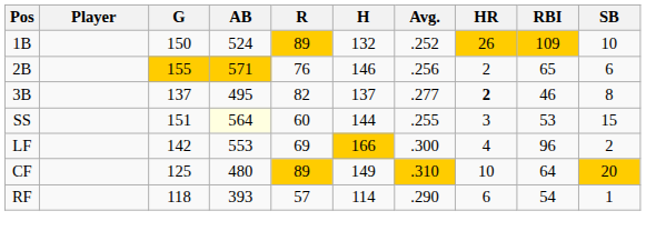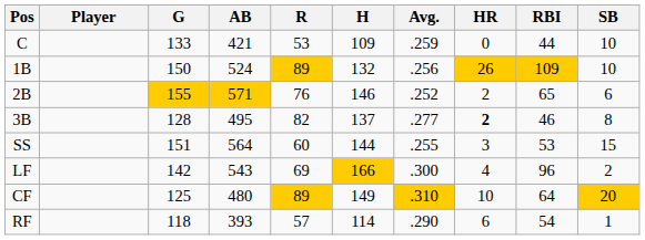 <table class="wikitable sortable">
 <tr>
 <th bgcolor="#DDDDFF" width="5%">Pos</th>
 <th bgcolor="#DDDDFF" width="16%">Player</th>
 <th bgcolor="#DDDDFF" width="9%">G</th>
 <th bgcolor="#DDDDFF" width="9%">AB</th>
 <th bgcolor="#DDDDFF" width="9%">R</th>
 <th bgcolor="#DDDDFF" width="9%">H</th>
 <th bgcolor="#DDDDFF" width="9%">Avg.</th>
 <th bgcolor="#DDDDFF" width="9%">HR</th>
 <th bgcolor="#DDDDFF" width="9%">RBI</th>
 <th bgcolor="#DDDDFF" width="9%">SB</th>
 </tr>
 <tr align="center">
+<td>C</td>
+<td></td>
+<td>133</td>
+<td>421</td>
+<td>53</td>
+<td>109</td>
+<td>.259</td>
+<td>0</td>
+<td>44</td>
+<td>10</td>
+</tr>
+<tr align="center">
 <td>1B</td>
 <td></td>
 <td>150</td>
 <td>524</td>
 <td bgcolor=#ffcc00>89</td>
 <td>132</td>
-<td>.252</td>
+<td>.256</td>
 <td bgcolor=#ffcc00>26</td>
 <td bgcolor=#ffcc00>109</td>
 <td>10</td>
 </tr>
 <tr align="center">
 <td>2B</td>
 <td></td>
 <td bgcolor=#ffcc00>155</td>
 <td bgcolor=#ffcc00>571</td>
 <td>76</td>
 <td>146</td>
-<td>.256</td>
+<td>.252</td>
 <td>2</td>
 <td>65</td>
 <td>6</td>
 </tr>
 <tr align="center">
 <td>3B</td>
 <td></td>
-<td>137</td>
+<td>128</td>
 <td>495</td>
 <td>82</td>
 <td>137</td>
 <td>.277</td>
 <td><strong>2</strong></td>
 <td>46</td>
 <td>8</td>
 </tr>
 <tr align="center">
 <td>SS</td>
 <td></td>
 <td>151</td>
-<td style="background: lightyellow;">564</td>
+<td>564</td>
 <td>60</td>
 <td>144</td>
 <td>.255</td>
 <td>3</td>
 <td>53</td>
 <td>15</td>
 </tr>
 <tr align="center">
 <td>LF</td>
 <td></td>
 <td>142</td>
-<td>553</td>
+<td>543</td>
 <td>69</td>
 <td bgcolor=#ffcc00>166</td>
 <td>.300</td>
 <td>4</td>
 <td>96</td>
 <td>2</td>
 </tr>
 <tr align="center">
 <td>CF</td>
 <td></td>
 <td>125</td>
 <td>480</td>
 <td bgcolor=#ffcc00>89</td>
 <td>149</td>
 <td bgcolor=#ffcc00>.310</td>
 <td>10</td>
 <td>64</td>
 <td bgcolor=#ffcc00>20</td>
 </tr>
 <tr align="center">
 <td>RF</td>
 <td></td>
 <td>118</td>
 <td>393</td>
 <td>57</td>
 <td>114</td>
 <td>.290</td>
 <td>6</td>
 <td>54</td>
 <td>1</td>
 </tr>
 </table>
